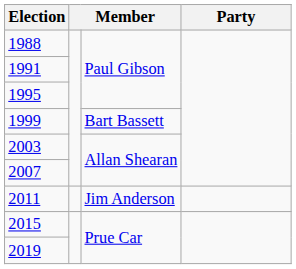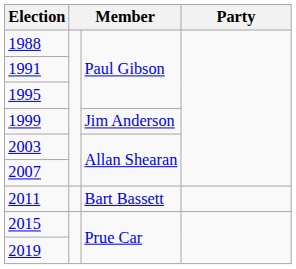 <table class="wikitable">
 <tr>
 <th>Election</th>
 <th colspan="2">Member</th>
 <th style="width: 100px">Party</th>
 </tr>
 <tr>
 <td><a href='#'>1988</a></td>
 <td rowspan="6" > </td>
 <td rowspan="3"><a href='#'>Paul Gibson</a></td>
 <td rowspan="6"></td>
 </tr>
 <tr>
 <td><a href='#'>1991</a></td>
 </tr>
 <tr>
 <td><a href='#'>1995</a></td>
 </tr>
 <tr>
 <td><a href='#'>1999</a></td>
-<td><a href='#'>Bart Bassett</a></td>
+<td><a href='#'>Jim Anderson</a></td>
 </tr>
 <tr>
 <td><a href='#'>2003</a></td>
 <td rowspan="2"><a href='#'>Allan Shearan</a></td>
 </tr>
 <tr>
 <td><a href='#'>2007</a></td>
 </tr>
 <tr>
 <td><a href='#'>2011</a></td>
 <td> </td>
-<td><a href='#'>Jim Anderson</a></td>
+<td><a href='#'>Bart Bassett</a></td>
 <td></td>
 </tr>
 <tr>
 <td><a href='#'>2015</a></td>
 <td rowspan="2" > </td>
 <td rowspan="2"><a href='#'>Prue Car</a></td>
 <td rowspan="2"></td>
 </tr>
 <tr>
 <td><a href='#'>2019</a></td>
 </tr>
 </table>
